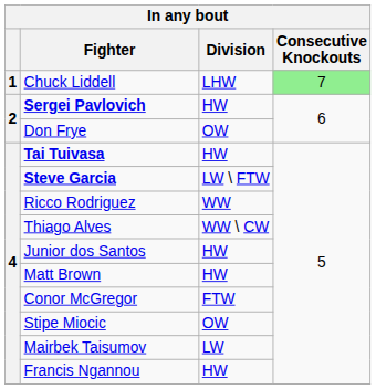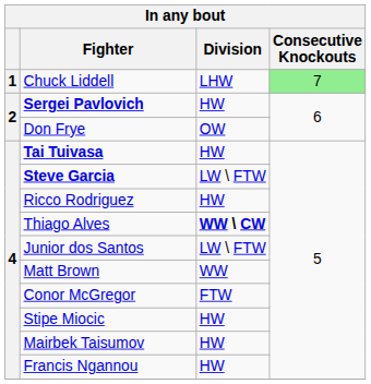 <table class=wikitable>
 <tr>
 <th colspan=4>In any bout</th>
 </tr>
 <tr>
 <th></th>
 <th width=180>Fighter</th>
 <th>Division</th>
 <th>Consecutive<br>Knockouts</th>
 </tr>
 <tr>
 <th>1</th>
 <td> <a href='#'>Chuck Liddell</a></td>
 <td><a href='#'>LHW</a></td>
 <td align=center style="background: lightgreen;">7</td>
 </tr>
 <tr>
 <th rowspan=2>2</th>
 <td> <strong><a href='#'>Sergei Pavlovich</a></strong></td>
 <td><a href='#'>HW</a></td>
 <td rowspan=2 align=center>6</td>
 </tr>
 <tr>
 <td> <a href='#'>Don Frye</a></td>
 <td><a href='#'>OW</a></td>
 </tr>
 <tr>
 <th rowspan=10>4</th>
 <td> <strong><a href='#'>Tai Tuivasa</a></strong></td>
 <td><a href='#'>HW</a></td>
 <td rowspan=10 align=center>5</td>
 </tr>
 <tr>
 <td> <strong><a href='#'>Steve Garcia</a></strong></td>
 <td><a href='#'>LW</a> \ <a href='#'>FTW</a></td>
 </tr>
 <tr>
 <td> <a href='#'>Ricco Rodriguez</a></td>
-<td><a href='#'>WW</a></td>
+<td><a href='#'>HW</a></td>
 </tr>
 <tr>
 <td> <a href='#'>Thiago Alves</a></td>
-<td><a href='#'>WW</a> \ <a href='#'>CW</a></td>
+<td><strong><a href='#'>WW</a> \ <a href='#'>CW</a></strong></td>
 </tr>
 <tr>
 <td> <a href='#'>Junior dos Santos</a></td>
-<td><a href='#'>HW</a></td>
+<td><a href='#'>LW</a> \ <a href='#'>FTW</a></td>
 </tr>
 <tr>
 <td> <a href='#'>Matt Brown</a></td>
-<td><a href='#'>HW</a></td>
+<td><a href='#'>WW</a></td>
 </tr>
 <tr>
 <td> <a href='#'>Conor McGregor</a></td>
 <td><a href='#'>FTW</a></td>
 </tr>
 <tr>
 <td> <a href='#'>Stipe Miocic</a></td>
-<td><a href='#'>OW</a></td>
+<td><a href='#'>HW</a></td>
 </tr>
 <tr>
 <td> <a href='#'>Mairbek Taisumov</a></td>
-<td><a href='#'>LW</a></td>
+<td><a href='#'>HW</a></td>
 </tr>
 <tr>
 <td> <a href='#'>Francis Ngannou</a></td>
 <td><a href='#'>HW</a></td>
 </tr>
 <tr>
 </tr>
 </table>
